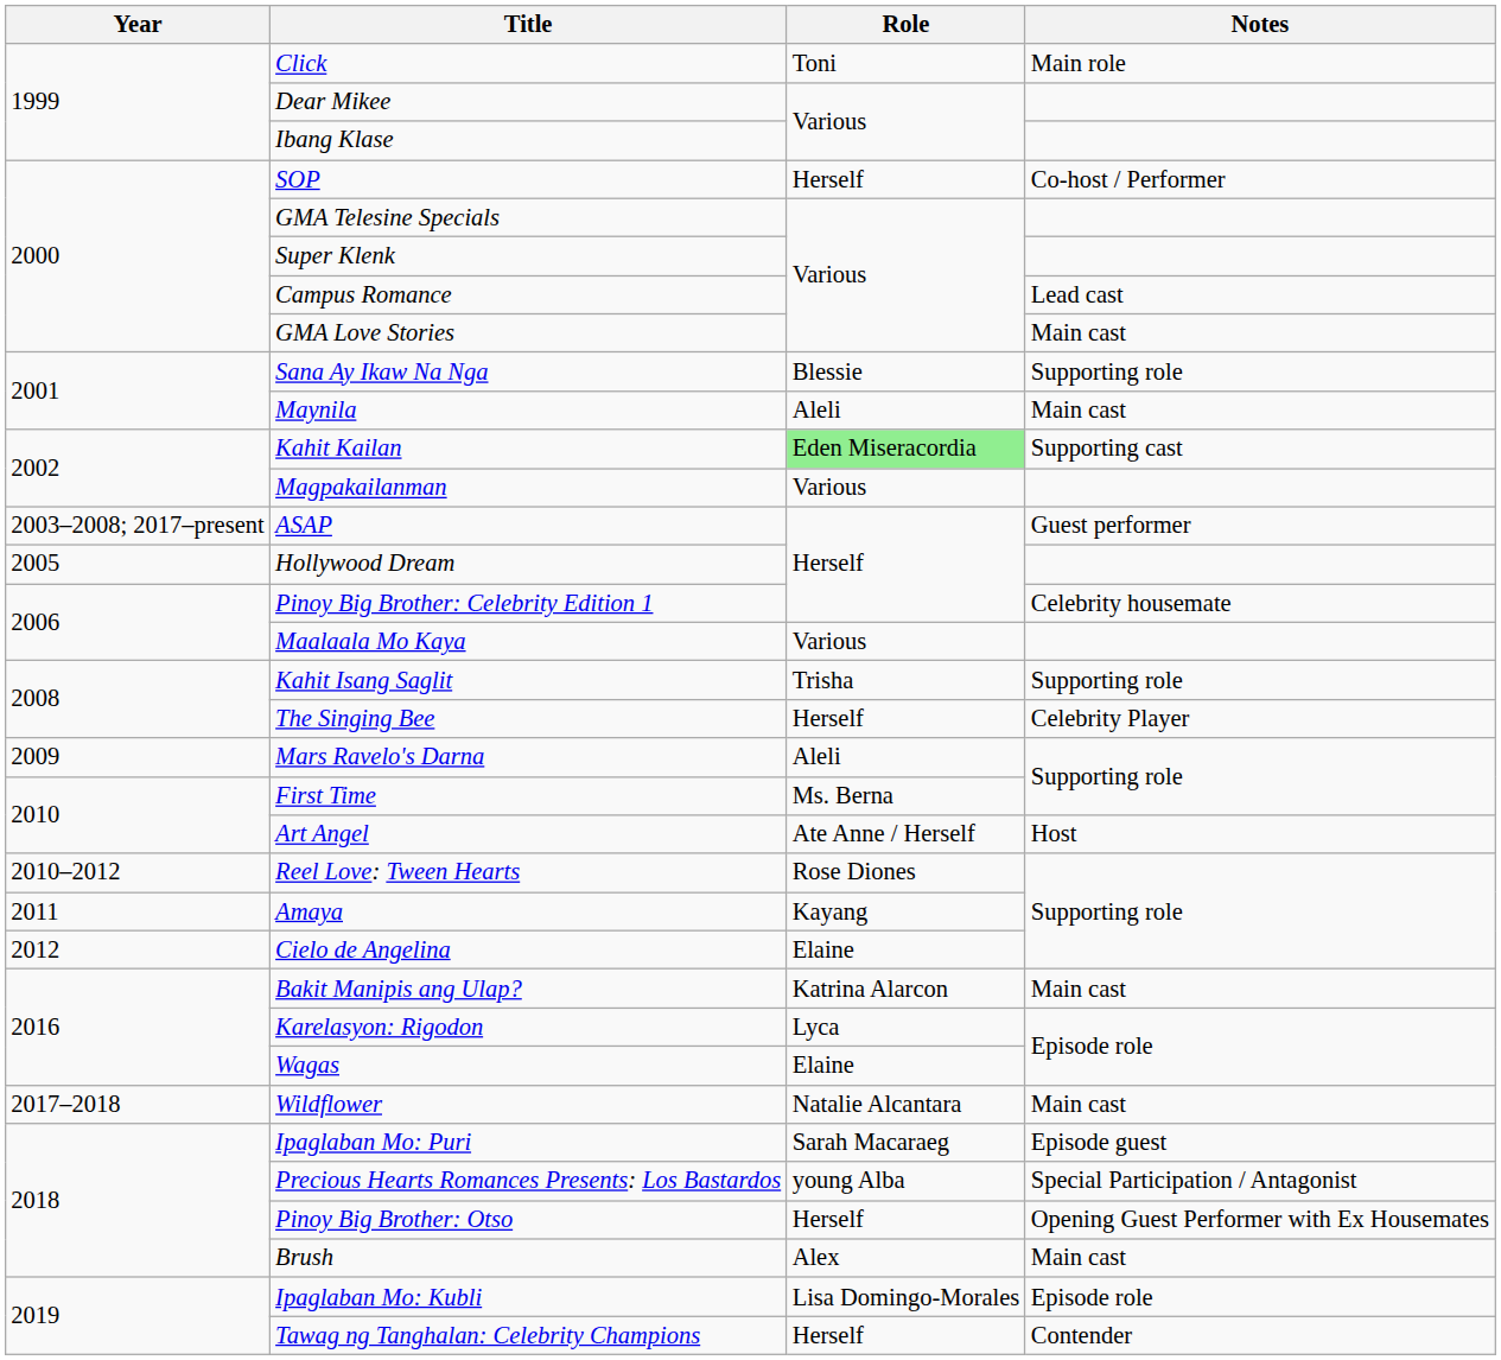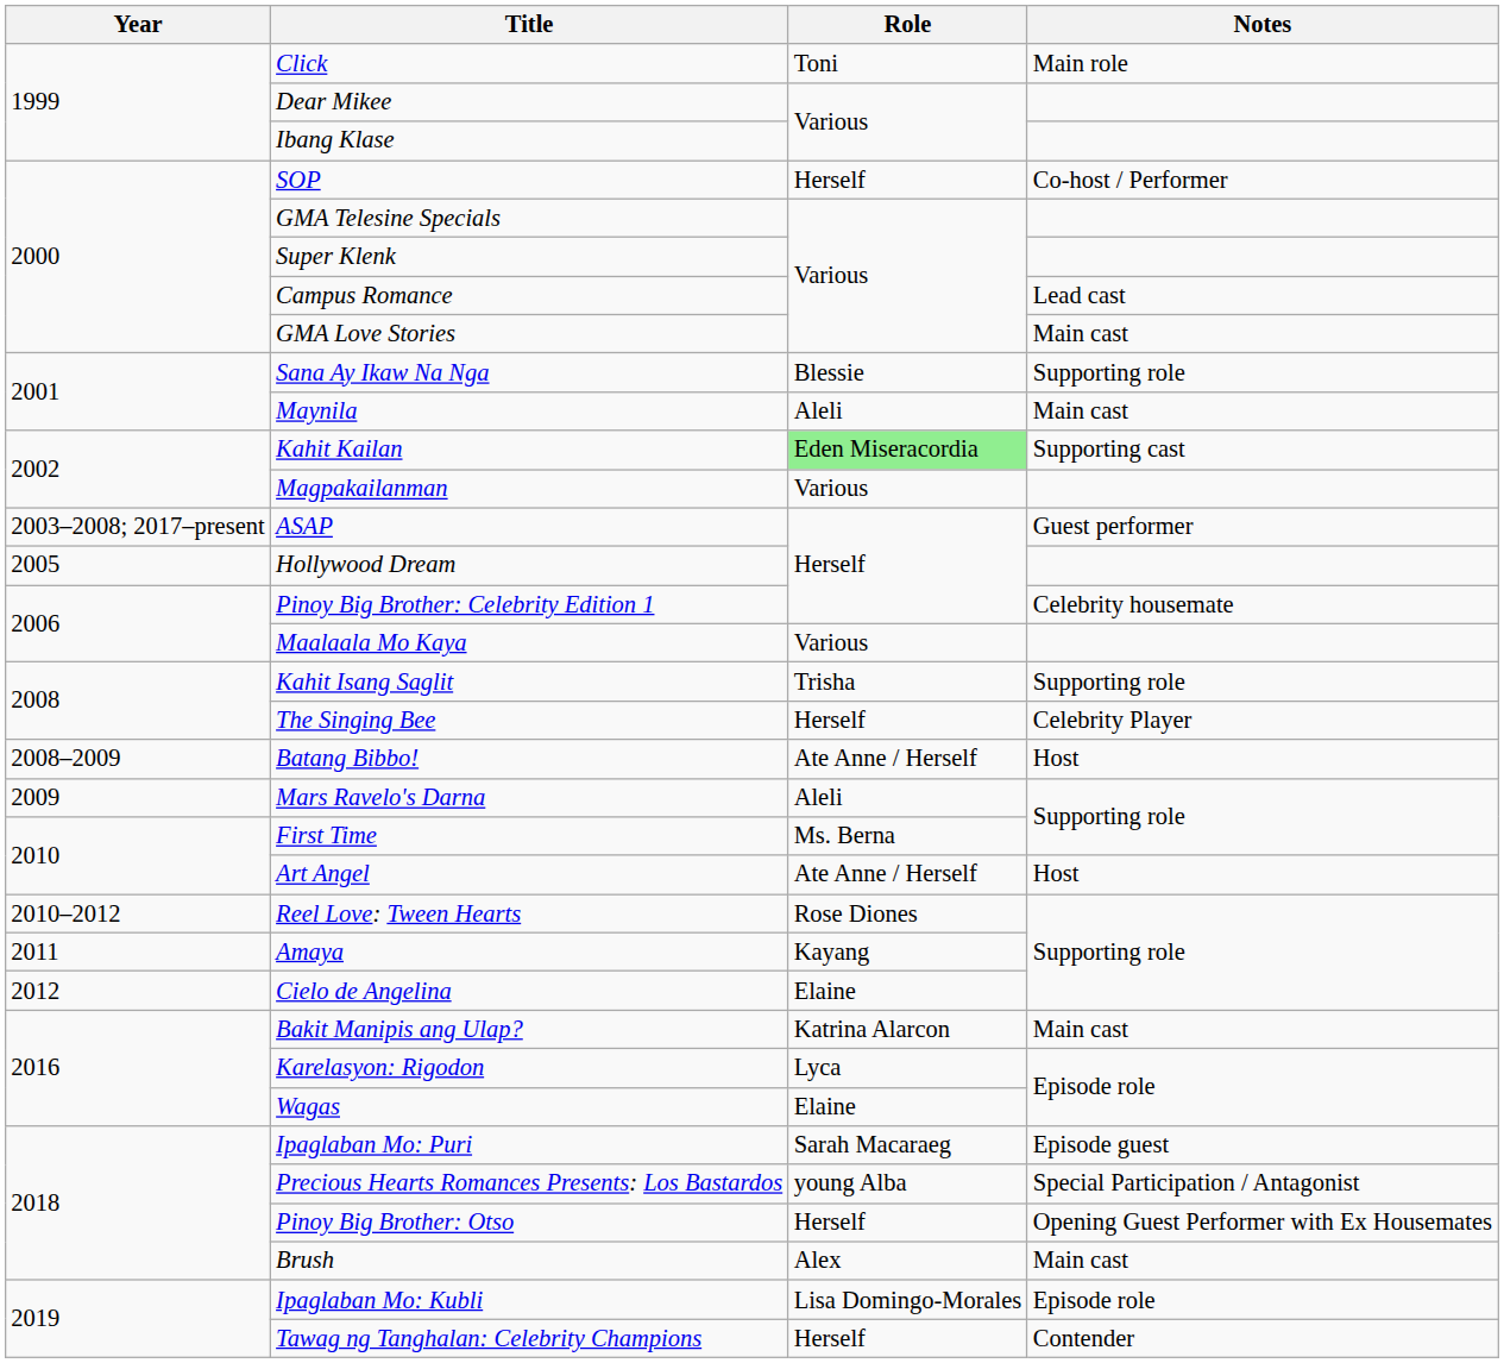 <table class="wikitable">
 <tr>
 <th>Year</th>
 <th>Title</th>
 <th>Role</th>
 <th>Notes</th>
 </tr>
 <tr>
 <td rowspan="3">1999</td>
 <td><em><a href='#'>Click</a></em></td>
 <td>Toni</td>
 <td>Main role</td>
 </tr>
 <tr>
 <td><em>Dear Mikee</em></td>
 <td rowspan="2">Various</td>
 <td></td>
 </tr>
 <tr>
 <td><em>Ibang Klase</em></td>
 <td></td>
 </tr>
 <tr>
 <td rowspan="5">2000</td>
 <td><em><a href='#'>SOP</a></em></td>
 <td>Herself</td>
 <td>Co-host / Performer</td>
 </tr>
 <tr>
 <td><em>GMA Telesine Specials</em></td>
 <td rowspan="4">Various</td>
 <td></td>
 </tr>
 <tr>
 <td><em>Super Klenk</em></td>
 <td></td>
 </tr>
 <tr>
 <td><em>Campus Romance</em></td>
 <td>Lead cast</td>
 </tr>
 <tr>
 <td><em>GMA Love Stories</em></td>
 <td>Main cast</td>
 </tr>
 <tr>
 <td rowspan="2">2001</td>
 <td><em><a href='#'>Sana Ay Ikaw Na Nga</a></em></td>
 <td>Blessie</td>
 <td>Supporting role</td>
 </tr>
 <tr>
 <td><em><a href='#'>Maynila</a></em></td>
 <td>Aleli</td>
 <td>Main cast</td>
 </tr>
 <tr>
 <td rowspan="2">2002</td>
 <td><em><a href='#'>Kahit Kailan</a></em></td>
 <td style="background: lightgreen;">Eden Miseracordia</td>
 <td>Supporting cast</td>
 </tr>
 <tr>
 <td><em><a href='#'>Magpakailanman</a></em></td>
 <td>Various</td>
 <td></td>
 </tr>
 <tr>
 <td>2003–2008; 2017–present</td>
 <td><em><a href='#'>ASAP</a></em></td>
 <td rowspan="3">Herself</td>
 <td>Guest performer</td>
 </tr>
 <tr>
 <td>2005</td>
 <td><em>Hollywood Dream</em></td>
 <td></td>
 </tr>
 <tr>
 <td rowspan="2">2006</td>
 <td><em><a href='#'>Pinoy Big Brother: Celebrity Edition 1</a></em></td>
 <td>Celebrity housemate</td>
 </tr>
 <tr>
 <td><em><a href='#'>Maalaala Mo Kaya</a></em></td>
 <td>Various</td>
 <td></td>
 </tr>
 <tr>
 <td rowspan="2">2008</td>
 <td><em><a href='#'>Kahit Isang Saglit</a></em></td>
 <td>Trisha</td>
 <td>Supporting role</td>
 </tr>
 <tr>
 <td><em><a href='#'>The Singing Bee</a></em></td>
 <td>Herself</td>
 <td>Celebrity Player</td>
 </tr>
 <tr>
+<td>2008–2009</td>
+<td><em><a href='#'>Batang Bibbo!</a></em></td>
+<td>Ate Anne / Herself</td>
+<td>Host</td>
+</tr>
+<tr>
 <td>2009</td>
 <td><em><a href='#'>Mars Ravelo's Darna</a></em></td>
 <td>Aleli</td>
 <td rowspan="2">Supporting role</td>
 </tr>
 <tr>
 <td rowspan="2">2010</td>
 <td><em><a href='#'>First Time</a></em></td>
 <td>Ms. Berna</td>
 </tr>
 <tr>
 <td><em><a href='#'>Art Angel</a></em></td>
 <td>Ate Anne / Herself</td>
 <td>Host</td>
 </tr>
 <tr>
 <td>2010–2012</td>
 <td><em><a href='#'>Reel Love</a>: <a href='#'>Tween Hearts</a></em></td>
 <td>Rose Diones</td>
 <td rowspan="3">Supporting role</td>
 </tr>
 <tr>
 <td>2011</td>
 <td><em><a href='#'>Amaya</a></em></td>
 <td>Kayang</td>
 </tr>
 <tr>
 <td>2012</td>
 <td><em><a href='#'>Cielo de Angelina</a></em></td>
 <td>Elaine</td>
 </tr>
 <tr>
 <td rowspan="3">2016</td>
 <td><em><a href='#'>Bakit Manipis ang Ulap?</a></em></td>
 <td>Katrina Alarcon</td>
 <td>Main cast</td>
 </tr>
 <tr>
 <td><em><a href='#'>Karelasyon: Rigodon</a></em></td>
 <td>Lyca</td>
 <td rowspan="2">Episode role</td>
 </tr>
 <tr>
 <td><em><a href='#'>Wagas</a></em></td>
 <td>Elaine</td>
 </tr>
 <tr>
-<td>2017–2018</td>
-<td><em><a href='#'>Wildflower</a></em></td>
-<td>Natalie Alcantara</td>
-<td>Main cast</td>
-</tr>
-<tr>
 <td rowspan="4">2018</td>
 <td><em><a href='#'>Ipaglaban Mo: Puri</a></em></td>
 <td>Sarah Macaraeg</td>
 <td>Episode guest</td>
 </tr>
 <tr>
 <td><em><a href='#'>Precious Hearts Romances Presents</a>: <a href='#'>Los Bastardos</a></em></td>
 <td>young Alba</td>
 <td>Special Participation / Antagonist</td>
 </tr>
 <tr>
 <td><em><a href='#'>Pinoy Big Brother: Otso</a></em></td>
 <td>Herself</td>
 <td>Opening Guest Performer with Ex Housemates</td>
 </tr>
 <tr>
 <td><em>Brush</em></td>
 <td>Alex</td>
 <td>Main cast</td>
 </tr>
 <tr>
 <td rowspan="2">2019</td>
 <td><em><a href='#'>Ipaglaban Mo: Kubli</a></em></td>
 <td>Lisa Domingo-Morales</td>
 <td>Episode role</td>
 </tr>
 <tr>
 <td><em><a href='#'>Tawag ng Tanghalan: Celebrity Champions</a></em></td>
 <td>Herself</td>
 <td>Contender</td>
 </tr>
 </table>
